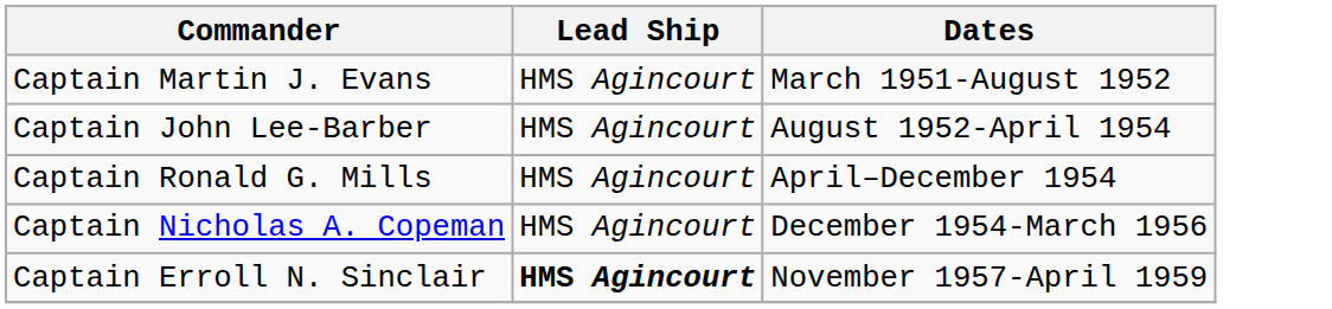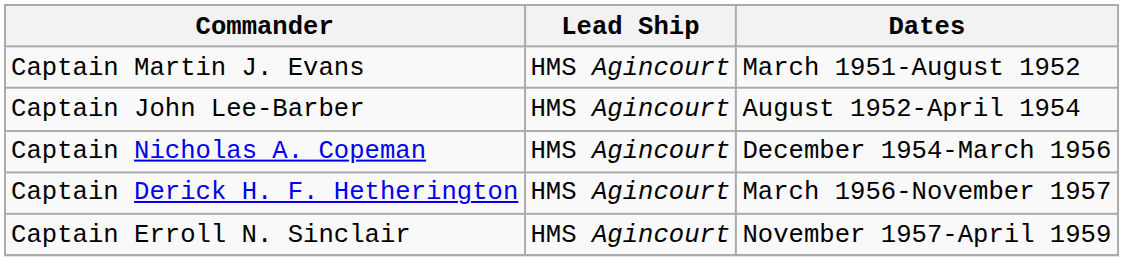 <table class="wikitable">
 <tr>
 <th>Commander</th>
 <th>Lead Ship</th>
 <th>Dates</th>
 </tr>
 <tr>
 <td>Captain Martin J. Evans</td>
 <td>HMS <em>Agincourt</em></td>
 <td>March 1951-August 1952</td>
 </tr>
 <tr>
 <td>Captain John Lee-Barber</td>
 <td>HMS <em>Agincourt</em></td>
 <td>August 1952-April 1954</td>
 </tr>
-<tr>
-<td>Captain Ronald G. Mills</td>
-<td>HMS <em>Agincourt</em></td>
-<td>April–December 1954</td>
-</tr>
 <tr '>
 <td>Captain <a href='#'>Nicholas A. Copeman</a></td>
 <td>HMS <em>Agincourt</em></td>
 <td>December 1954-March 1956</td>
 </tr>
 <tr>
+<td>Captain <a href='#'>Derick H. F. Hetherington</a></td>
+<td>HMS <em>Agincourt</em></td>
+<td>March 1956-November 1957</td>
+</tr>
+<tr>
 <td>Captain Erroll N. Sinclair</td>
-<td><strong>HMS <em>Agincourt</em></strong></td>
+<td>HMS <em>Agincourt</em></td>
 <td>November 1957-April 1959</td>
 </tr>
 <tr>
 </tr>
 </table>
